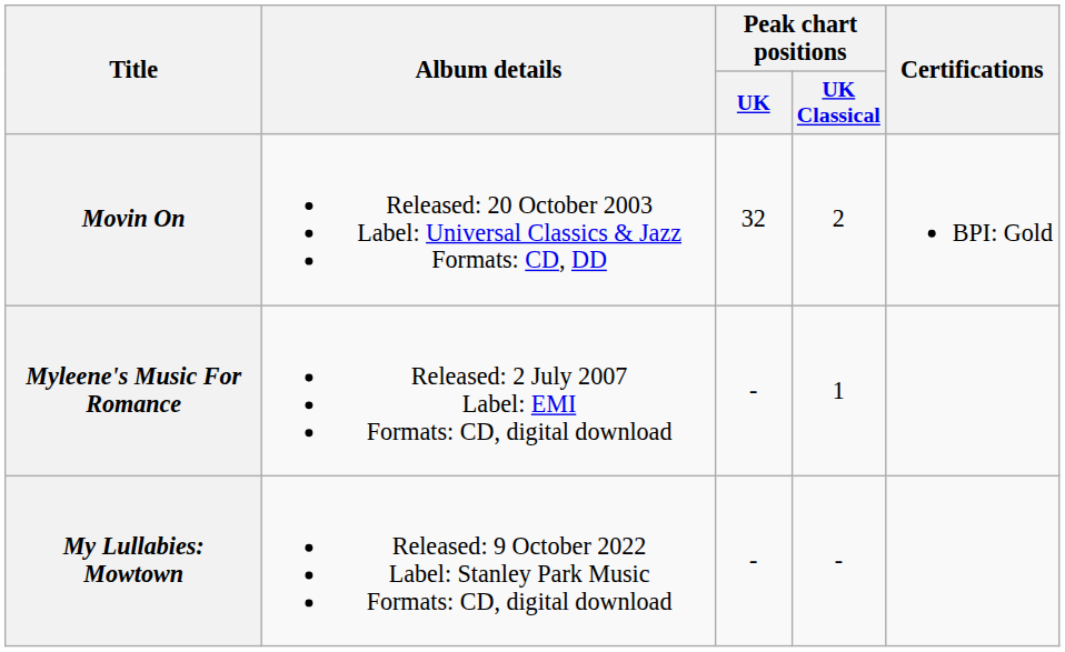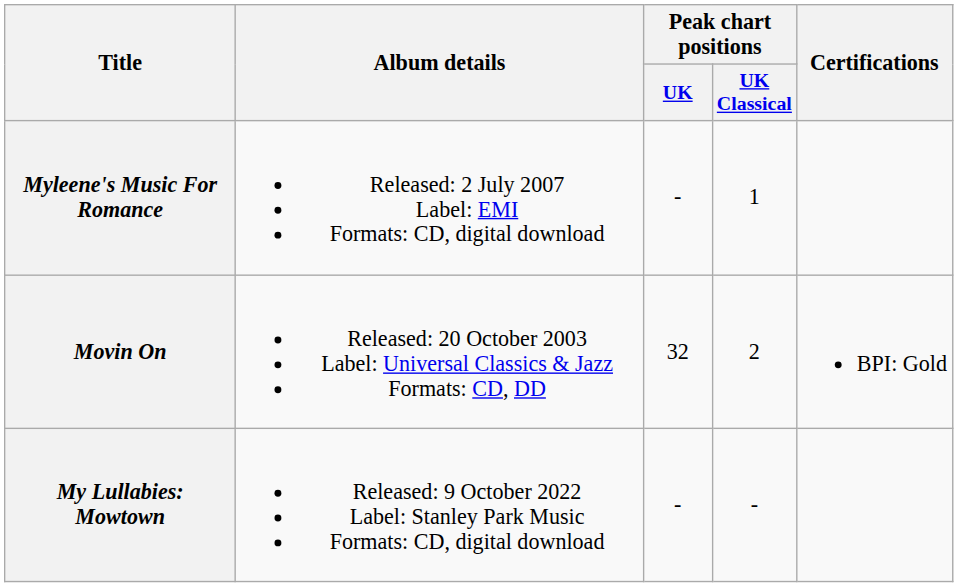 <table class="wikitable plainrowheaders" style="text-align:center;">
 <tr>
 <th scope="col" rowspan="2" style="width:10em;">Title</th>
 <th scope="col" rowspan="2" style="width:18em;">Album details</th>
 <th scope="col" colspan="2">Peak chart positions</th>
 <th scope="col" rowspan="2">Certifications</th>
 </tr>
 <tr>
 <th scope="col" style="width:3em;font-size:90%;"><a href='#'>UK</a><br></th>
 <th scope="col" style="width:3em;font-size:90%;"><a href='#'>UK<br>Classical</a></th>
 </tr>
 <tr>
+<th scope="row"><em>Myleene's Music For Romance</em></th>
+<td><br><ul><li>Released: 2 July 2007</li><li>Label: <a href='#'>EMI</a></li><li>Formats: CD, digital download</li></ul></td>
+<td>-</td>
+<td>1</td>
+<td></td>
+</tr>
+<tr>
 <th scope="row"><em>Movin On</em></th>
 <td><br><ul><li>Released: 20 October 2003</li><li>Label: <a href='#'>Universal Classics & Jazz</a></li><li>Formats: <a href='#'>CD</a>, <a href='#'>DD</a></li></ul></td>
 <td>32</td>
 <td>2</td>
 <td><br><ul><li>BPI: Gold</li></ul></td>
-</tr>
-<tr>
-<th scope="row"><em>Myleene's Music For Romance</em></th>
-<td><br><ul><li>Released: 2 July 2007</li><li>Label: <a href='#'>EMI</a></li><li>Formats: CD, digital download</li></ul></td>
-<td>-</td>
-<td>1</td>
-<td></td>
 </tr>
 <tr>
 <th scope="row"><em>My Lullabies: Mowtown</em></th>
 <td><br><ul><li>Released: 9 October 2022</li><li>Label: Stanley Park Music</li><li>Formats: CD, digital download</li></ul></td>
 <td>-</td>
 <td>-</td>
 <td></td>
 </tr>
 </table>
